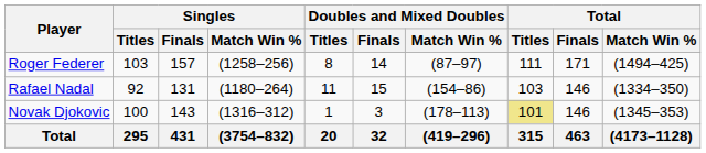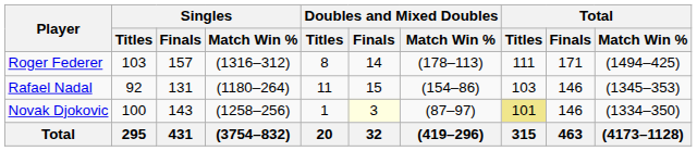 <table class="wikitable" style="text-align:center;font-size:97%">
 <tr>
 <th rowspan="2">Player</th>
 <th colspan="3">Singles</th>
 <th colspan="3">Doubles and Mixed Doubles</th>
 <th colspan="3">Total</th>
 </tr>
 <tr>
 <th>Titles</th>
 <th>Finals</th>
 <th>Match Win %</th>
 <th>Titles</th>
 <th>Finals</th>
 <th>Match Win %</th>
 <th>Titles</th>
 <th>Finals</th>
 <th>Match Win %</th>
 </tr>
 <tr>
 <td style="text-align:left "> <a href='#'>Roger Federer</a></td>
 <td>103</td>
 <td>157</td>
-<td> (1258–256)</td>
+<td> (1316–312)</td>
 <td>8</td>
 <td>14</td>
-<td> (87–97)</td>
+<td> (178–113)</td>
 <td>111</td>
 <td>171</td>
 <td> (1494–425)</td>
 </tr>
 <tr>
 <td style="text-align:left "> <a href='#'>Rafael Nadal</a></td>
 <td>92</td>
 <td>131</td>
 <td> (1180–264)</td>
 <td>11</td>
 <td>15</td>
 <td> (154–86)</td>
 <td>103</td>
 <td>146</td>
-<td> (1334–350)</td>
+<td> (1345–353)</td>
 </tr>
 <tr>
 <td style="text-align:left "> <a href='#'>Novak Djokovic</a></td>
 <td>100</td>
 <td>143</td>
-<td> (1316–312)</td>
+<td> (1258–256)</td>
 <td>1</td>
-<td>3</td>
-<td> (178–113)</td>
+<td style="background: lightyellow;">3</td>
+<td> (87–97)</td>
 <td style="background: khaki;">101</td>
 <td>146</td>
-<td> (1345–353)</td>
+<td> (1334–350)</td>
 </tr>
 <tr>
 <th>Total</th>
 <th>295</th>
 <th>431</th>
 <th> (3754–832)</th>
 <th>20</th>
 <th>32</th>
 <th> (419–296)</th>
 <th>315</th>
 <th>463</th>
 <th> (4173–1128)</th>
 </tr>
 </table>
